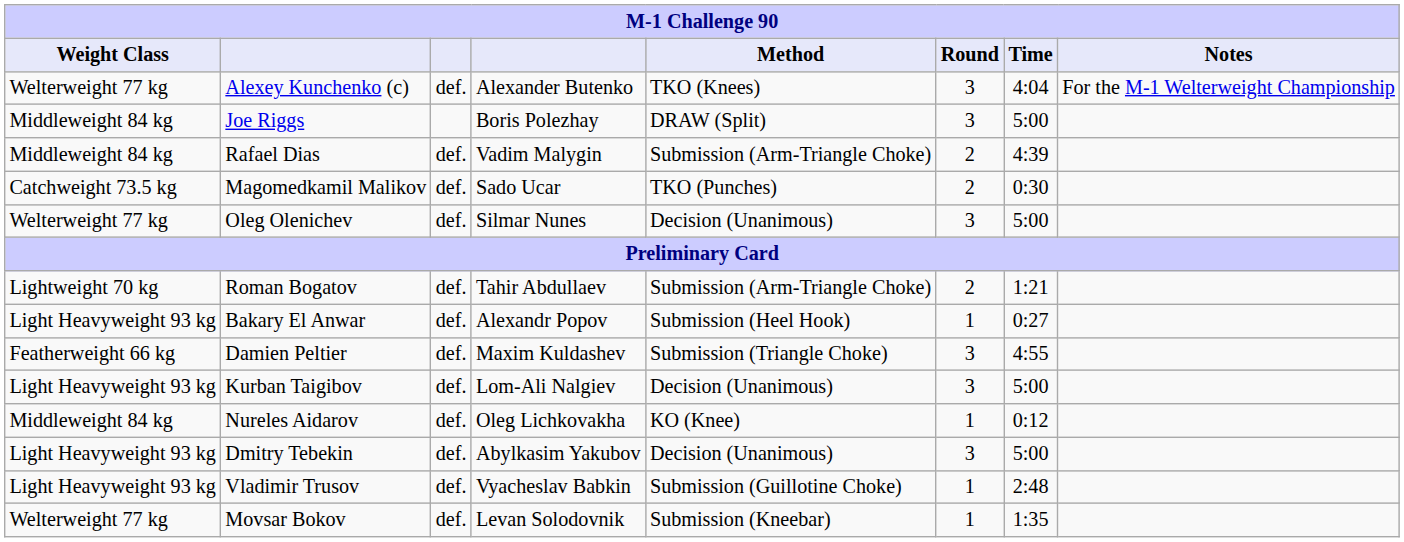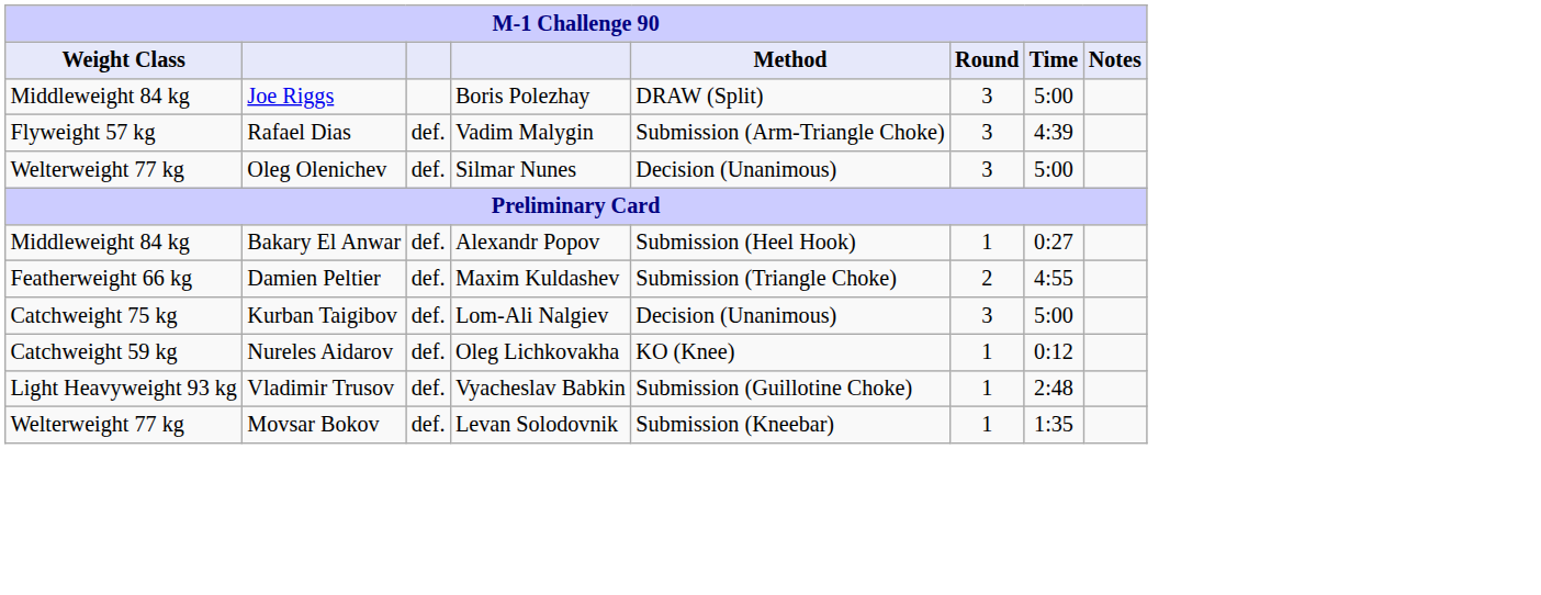 <table class="wikitable" style="font-size: 90%;">
 <tr>
 <th colspan="8" style="background-color: #ccf; color: #000080; text-align: center;"><strong>M-1 Challenge 90</strong></th>
 </tr>
 <tr>
 <th colspan="1" style="background-color: #E6E8FA; color: #000000; text-align: center;">Weight Class</th>
 <th colspan="1" style="background-color: #E6E8FA; color: #000000; text-align: center;"></th>
 <th colspan="1" style="background-color: #E6E8FA; color: #000000; text-align: center;"></th>
 <th colspan="1" style="background-color: #E6E8FA; color: #000000; text-align: center;"></th>
 <th colspan="1" style="background-color: #E6E8FA; color: #000000; text-align: center;">Method</th>
 <th colspan="1" style="background-color: #E6E8FA; color: #000000; text-align: center;">Round</th>
 <th colspan="1" style="background-color: #E6E8FA; color: #000000; text-align: center;">Time</th>
 <th colspan="1" style="background-color: #E6E8FA; color: #000000; text-align: center;">Notes</th>
 </tr>
 <tr>
-<td>Welterweight 77 kg</td>
-<td> <a href='#'>Alexey Kunchenko</a> (c)</td>
-<td>def.</td>
-<td> Alexander Butenko</td>
-<td>TKO (Knees)</td>
-<td align=center>3</td>
-<td align=center>4:04</td>
-<td>For the <a href='#'>M-1 Welterweight Championship</a></td>
-</tr>
-<tr>
 <td>Middleweight 84 kg</td>
 <td> <a href='#'>Joe Riggs</a></td>
 <td></td>
 <td> Boris Polezhay</td>
 <td>DRAW (Split)</td>
 <td align=center>3</td>
 <td align=center>5:00</td>
 <td></td>
 </tr>
 <tr>
-<td>Middleweight 84 kg</td>
+<td>Flyweight 57 kg</td>
 <td> Rafael Dias</td>
 <td>def.</td>
 <td> Vadim Malygin</td>
 <td>Submission (Arm-Triangle Choke)</td>
-<td align=center>2</td>
+<td align=center>3</td>
 <td align=center>4:39</td>
-<td></td>
-</tr>
-<tr>
-<td>Catchweight 73.5 kg</td>
-<td> Magomedkamil Malikov</td>
-<td>def.</td>
-<td> Sado Ucar</td>
-<td>TKO (Punches)</td>
-<td align=center>2</td>
-<td align=center>0:30</td>
 <td></td>
 </tr>
 <tr>
 <td>Welterweight 77 kg</td>
 <td> Oleg Olenichev</td>
 <td>def.</td>
 <td> Silmar Nunes</td>
 <td>Decision (Unanimous)</td>
 <td align=center>3</td>
 <td align=center>5:00</td>
 <td></td>
 </tr>
 <tr>
 <th colspan="8" style="background-color: #ccf; color: #000080; text-align: center;"><strong>Preliminary Card</strong></th>
 </tr>
 <tr>
-<td>Lightweight 70 kg</td>
-<td> Roman Bogatov</td>
-<td>def.</td>
-<td> Tahir Abdullaev</td>
-<td>Submission (Arm-Triangle Choke)</td>
-<td align=center>2</td>
-<td align=center>1:21</td>
-<td></td>
-</tr>
-<tr>
-<td>Light Heavyweight 93 kg</td>
+<td>Middleweight 84 kg</td>
 <td> Bakary El Anwar</td>
 <td>def.</td>
 <td> Alexandr Popov</td>
 <td>Submission (Heel Hook)</td>
 <td align=center>1</td>
 <td align=center>0:27</td>
 <td></td>
 </tr>
 <tr>
 <td>Featherweight 66 kg</td>
 <td> Damien Peltier</td>
 <td>def.</td>
 <td> Maxim Kuldashev</td>
 <td>Submission (Triangle Choke)</td>
-<td align=center>3</td>
+<td align=center>2</td>
 <td align=center>4:55</td>
 <td></td>
 </tr>
 <tr>
-<td>Light Heavyweight 93 kg</td>
+<td>Catchweight 75 kg</td>
 <td> Kurban Taigibov</td>
 <td>def.</td>
 <td> Lom-Ali Nalgiev</td>
 <td>Decision (Unanimous)</td>
 <td align=center>3</td>
 <td align=center>5:00</td>
 <td></td>
 </tr>
 <tr>
-<td>Middleweight 84 kg</td>
+<td>Catchweight 59 kg</td>
 <td> Nureles Aidarov</td>
 <td>def.</td>
 <td> Oleg Lichkovakha</td>
 <td>KO (Knee)</td>
 <td align=center>1</td>
 <td align=center>0:12</td>
-<td></td>
-</tr>
-<tr>
-<td>Light Heavyweight 93 kg</td>
-<td> Dmitry Tebekin</td>
-<td>def.</td>
-<td> Abylkasim Yakubov</td>
-<td>Decision (Unanimous)</td>
-<td align=center>3</td>
-<td align=center>5:00</td>
 <td></td>
 </tr>
 <tr>
 <td>Light Heavyweight 93 kg</td>
 <td> Vladimir Trusov</td>
 <td>def.</td>
 <td> Vyacheslav Babkin</td>
 <td>Submission (Guillotine Choke)</td>
 <td align=center>1</td>
 <td align=center>2:48</td>
 <td></td>
 </tr>
 <tr>
 <td>Welterweight 77 kg</td>
 <td> Movsar Bokov</td>
 <td>def.</td>
 <td> Levan Solodovnik</td>
 <td>Submission (Kneebar)</td>
 <td align=center>1</td>
 <td align=center>1:35</td>
 <td></td>
 </tr>
 </table>
